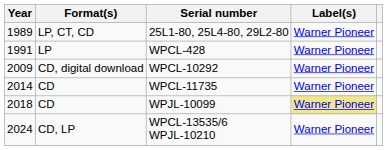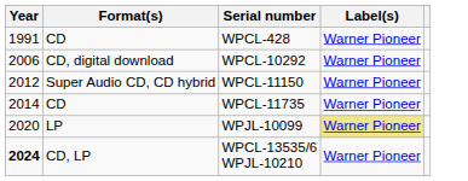 <table class="wikitable sortable plainrowheaders">
 <tr>
 <th scope="col">Year</th>
 <th scope="col">Format(s)</th>
 <th scope="col">Serial number</th>
 <th scope="col">Label(s)</th>
 <th scope="col"></th>
 </tr>
 <tr>
-<td>1989</td>
-<td>LP, CT, CD</td>
-<td>25L1-80, 	25L4-80, 29L2-80</td>
-<td><a href='#'>Warner Pioneer</a></td>
-<td></td>
-</tr>
-<tr>
 <td>1991</td>
-<td>LP</td>
+<td>CD</td>
 <td>WPCL-428</td>
 <td><a href='#'>Warner Pioneer</a></td>
 <td></td>
 </tr>
 <tr>
-<td>2009</td>
+<td>2006</td>
 <td>CD, digital download</td>
 <td>WPCL-10292</td>
+<td><a href='#'>Warner Pioneer</a></td>
+<td></td>
+</tr>
+<tr>
+<td>2012</td>
+<td>Super Audio CD, CD hybrid</td>
+<td>WPCL-11150</td>
 <td><a href='#'>Warner Pioneer</a></td>
 <td></td>
 </tr>
 <tr>
 <td>2014</td>
 <td>CD</td>
 <td>WPCL-11735</td>
 <td><a href='#'>Warner Pioneer</a></td>
 <td></td>
 </tr>
 <tr>
-<td>2018</td>
-<td>CD</td>
+<td>2020</td>
+<td>LP</td>
 <td>WPJL-10099</td>
 <td style="background: khaki;"><a href='#'>Warner Pioneer</a></td>
 <td></td>
 </tr>
 <tr>
-<td>2024</td>
+<td><strong>2024</strong></td>
 <td>CD, LP</td>
 <td>WPCL-13535/6<br>WPJL-10210</td>
 <td><a href='#'>Warner Pioneer</a></td>
 <td></td>
 </tr>
 </table>
